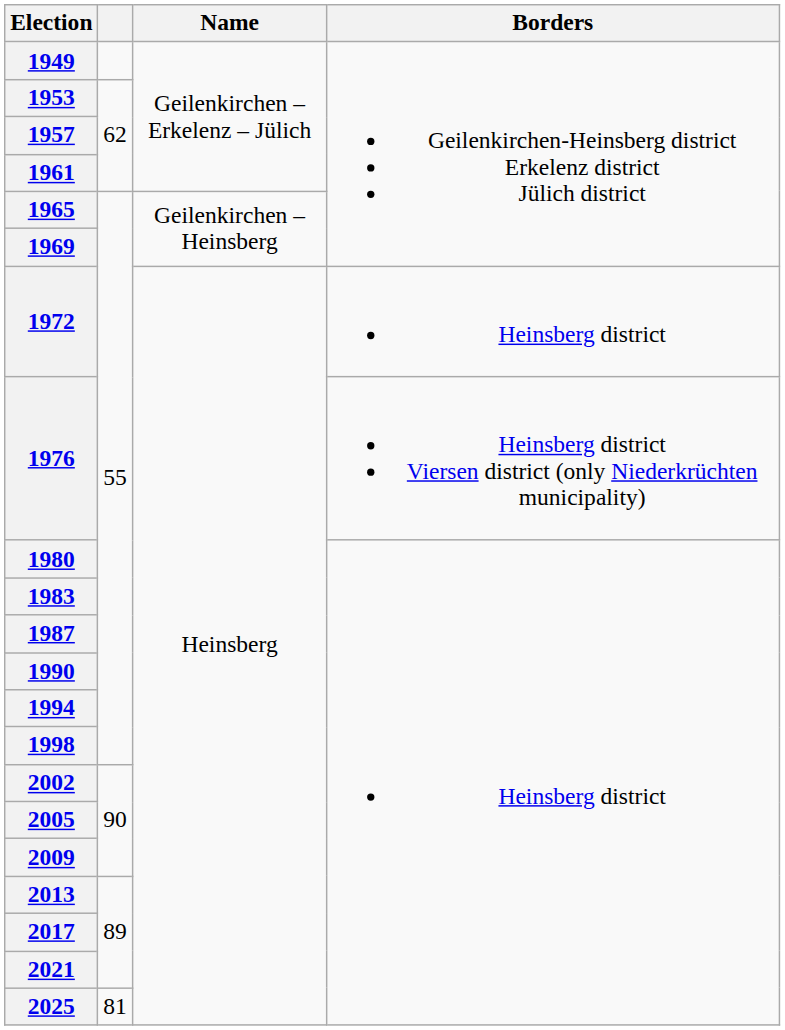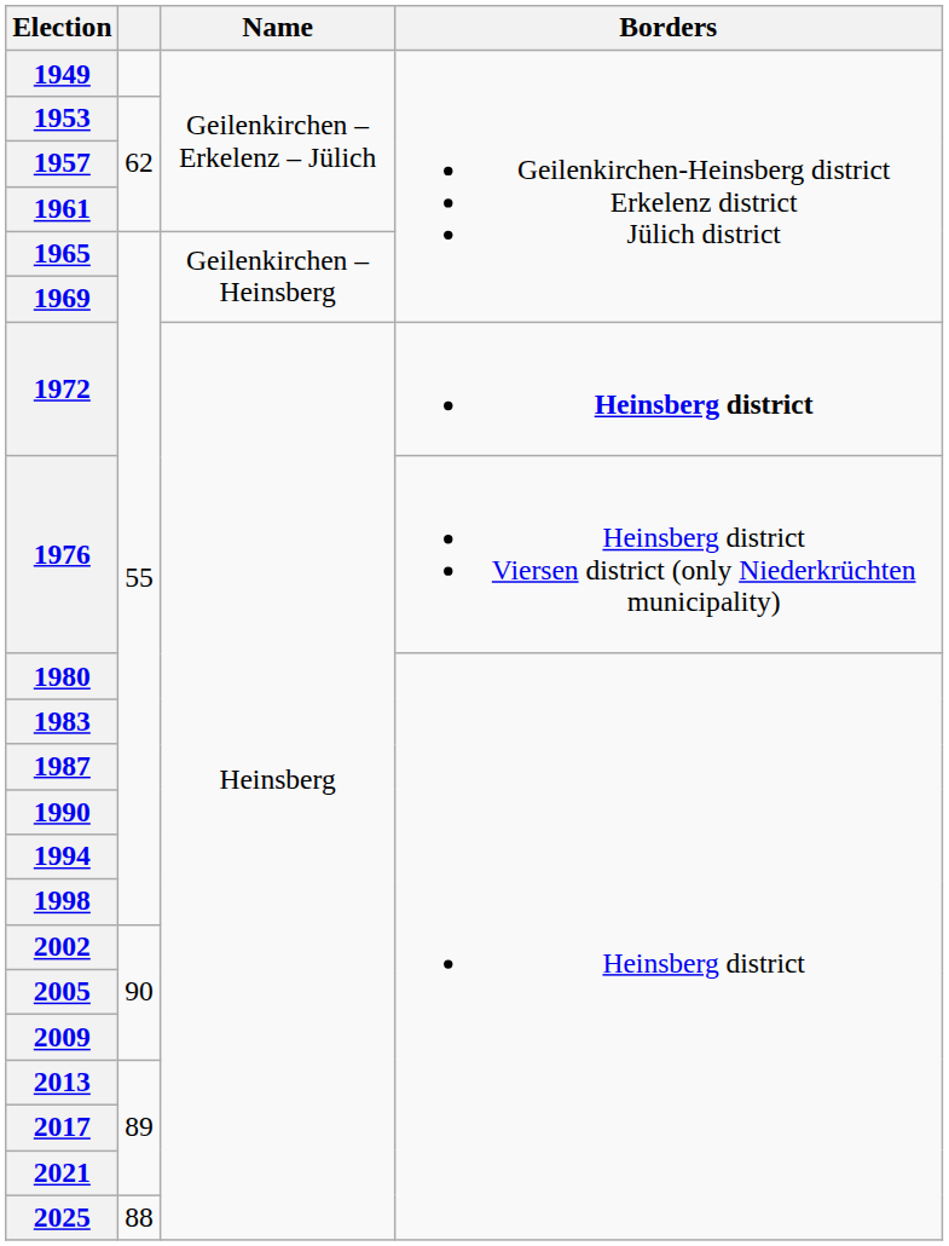 <table class=wikitable style="text-align:center">
 <tr>
 <th>Election</th>
 <th></th>
 <th width=125px>Name</th>
 <th width=300px>Borders</th>
 </tr>
 <tr>
 <th><a href='#'>1949</a></th>
 <td></td>
 <td rowspan=4>Geilenkirchen – Erkelenz – Jülich</td>
 <td rowspan=6><br><ul><li>Geilenkirchen-Heinsberg district</li><li>Erkelenz district</li><li>Jülich district</li></ul></td>
 </tr>
 <tr>
 <th><a href='#'>1953</a></th>
 <td rowspan=3>62</td>
 </tr>
 <tr>
 <th><a href='#'>1957</a></th>
 </tr>
 <tr>
 <th><a href='#'>1961</a></th>
 </tr>
 <tr>
 <th><a href='#'>1965</a></th>
 <td rowspan=10>55</td>
 <td rowspan=2>Geilenkirchen – Heinsberg</td>
 </tr>
 <tr>
 <th><a href='#'>1969</a></th>
 </tr>
 <tr>
 <th><a href='#'>1972</a></th>
 <td rowspan=15>Heinsberg</td>
-<td><br><ul><li><a href='#'>Heinsberg</a> district</li></ul></td>
+<td><strong><br><ul><li><a href='#'>Heinsberg</a> district</li></ul></strong></td>
 </tr>
 <tr>
 <th><a href='#'>1976</a></th>
 <td><br><ul><li><a href='#'>Heinsberg</a> district</li><li><a href='#'>Viersen</a> district (only <a href='#'>Niederkrüchten</a> municipality)</li></ul></td>
 </tr>
 <tr>
 <th><a href='#'>1980</a></th>
 <td rowspan=13><br><ul><li><a href='#'>Heinsberg</a> district</li></ul></td>
 </tr>
 <tr>
 <th><a href='#'>1983</a></th>
 </tr>
 <tr>
 <th><a href='#'>1987</a></th>
 </tr>
 <tr>
 <th><a href='#'>1990</a></th>
 </tr>
 <tr>
 <th><a href='#'>1994</a></th>
 </tr>
 <tr>
 <th><a href='#'>1998</a></th>
 </tr>
 <tr>
 <th><a href='#'>2002</a></th>
 <td rowspan=3>90</td>
 </tr>
 <tr>
 <th><a href='#'>2005</a></th>
 </tr>
 <tr>
 <th><a href='#'>2009</a></th>
 </tr>
 <tr>
 <th><a href='#'>2013</a></th>
 <td rowspan=3>89</td>
 </tr>
 <tr>
 <th><a href='#'>2017</a></th>
 </tr>
 <tr>
 <th><a href='#'>2021</a></th>
 </tr>
 <tr>
 <th><a href='#'>2025</a></th>
-<td>81</td>
+<td>88</td>
 </tr>
 </table>
